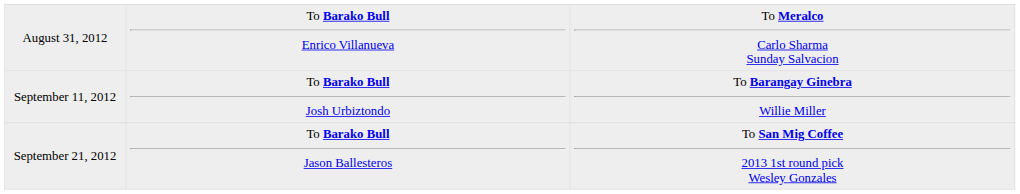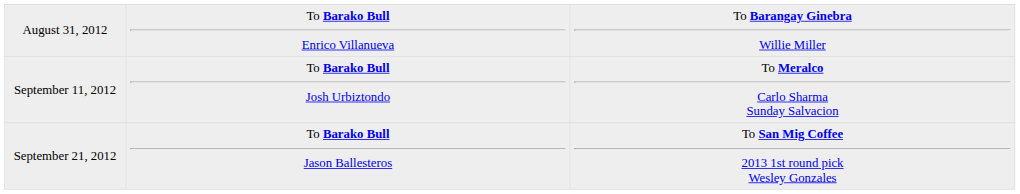 <table border=1 style="border-collapse:collapse; text-align: center; width: 100%" bordercolor="#DFDFDF" cellpadding="5">
 <tr>
 </tr>
 <tr bgcolor="eeeeee">
 <td style="width:12%">August 31, 2012</td>
 <td style="width:44%" valign="top">To <strong><a href='#'>Barako Bull</a></strong><hr><a href='#'>Enrico Villanueva</a></td>
-<td style="width:44%" valign="top">To <strong><a href='#'>Meralco</a></strong><hr><a href='#'>Carlo Sharma</a> <br> <a href='#'>Sunday Salvacion</a></td>
+<td style="width:44%" valign="top">To <strong><a href='#'>Barangay Ginebra</a></strong><hr><a href='#'>Willie Miller</a></td>
 </tr>
 <tr bgcolor="eeeeee">
 <td style="width:12%">September 11, 2012</td>
 <td style="width:44%" valign="top">To <strong><a href='#'>Barako Bull</a></strong><hr><a href='#'>Josh Urbiztondo</a></td>
-<td style="width:44%" valign="top">To <strong><a href='#'>Barangay Ginebra</a></strong><hr><a href='#'>Willie Miller</a></td>
+<td style="width:44%" valign="top">To <strong><a href='#'>Meralco</a></strong><hr><a href='#'>Carlo Sharma</a> <br> <a href='#'>Sunday Salvacion</a></td>
 </tr>
 <tr>
 </tr>
 <tr bgcolor="eeeeee">
 <td style="width:12%">September 21, 2012</td>
 <td style="width:44%" valign="top">To <strong><a href='#'>Barako Bull</a></strong><hr><a href='#'>Jason Ballesteros</a></td>
 <td style="width:44%" valign="top">To <strong><a href='#'>San Mig Coffee</a></strong><hr><a href='#'>2013 1st round pick</a> <br> <a href='#'>Wesley Gonzales</a></td>
 </tr>
 </table>
